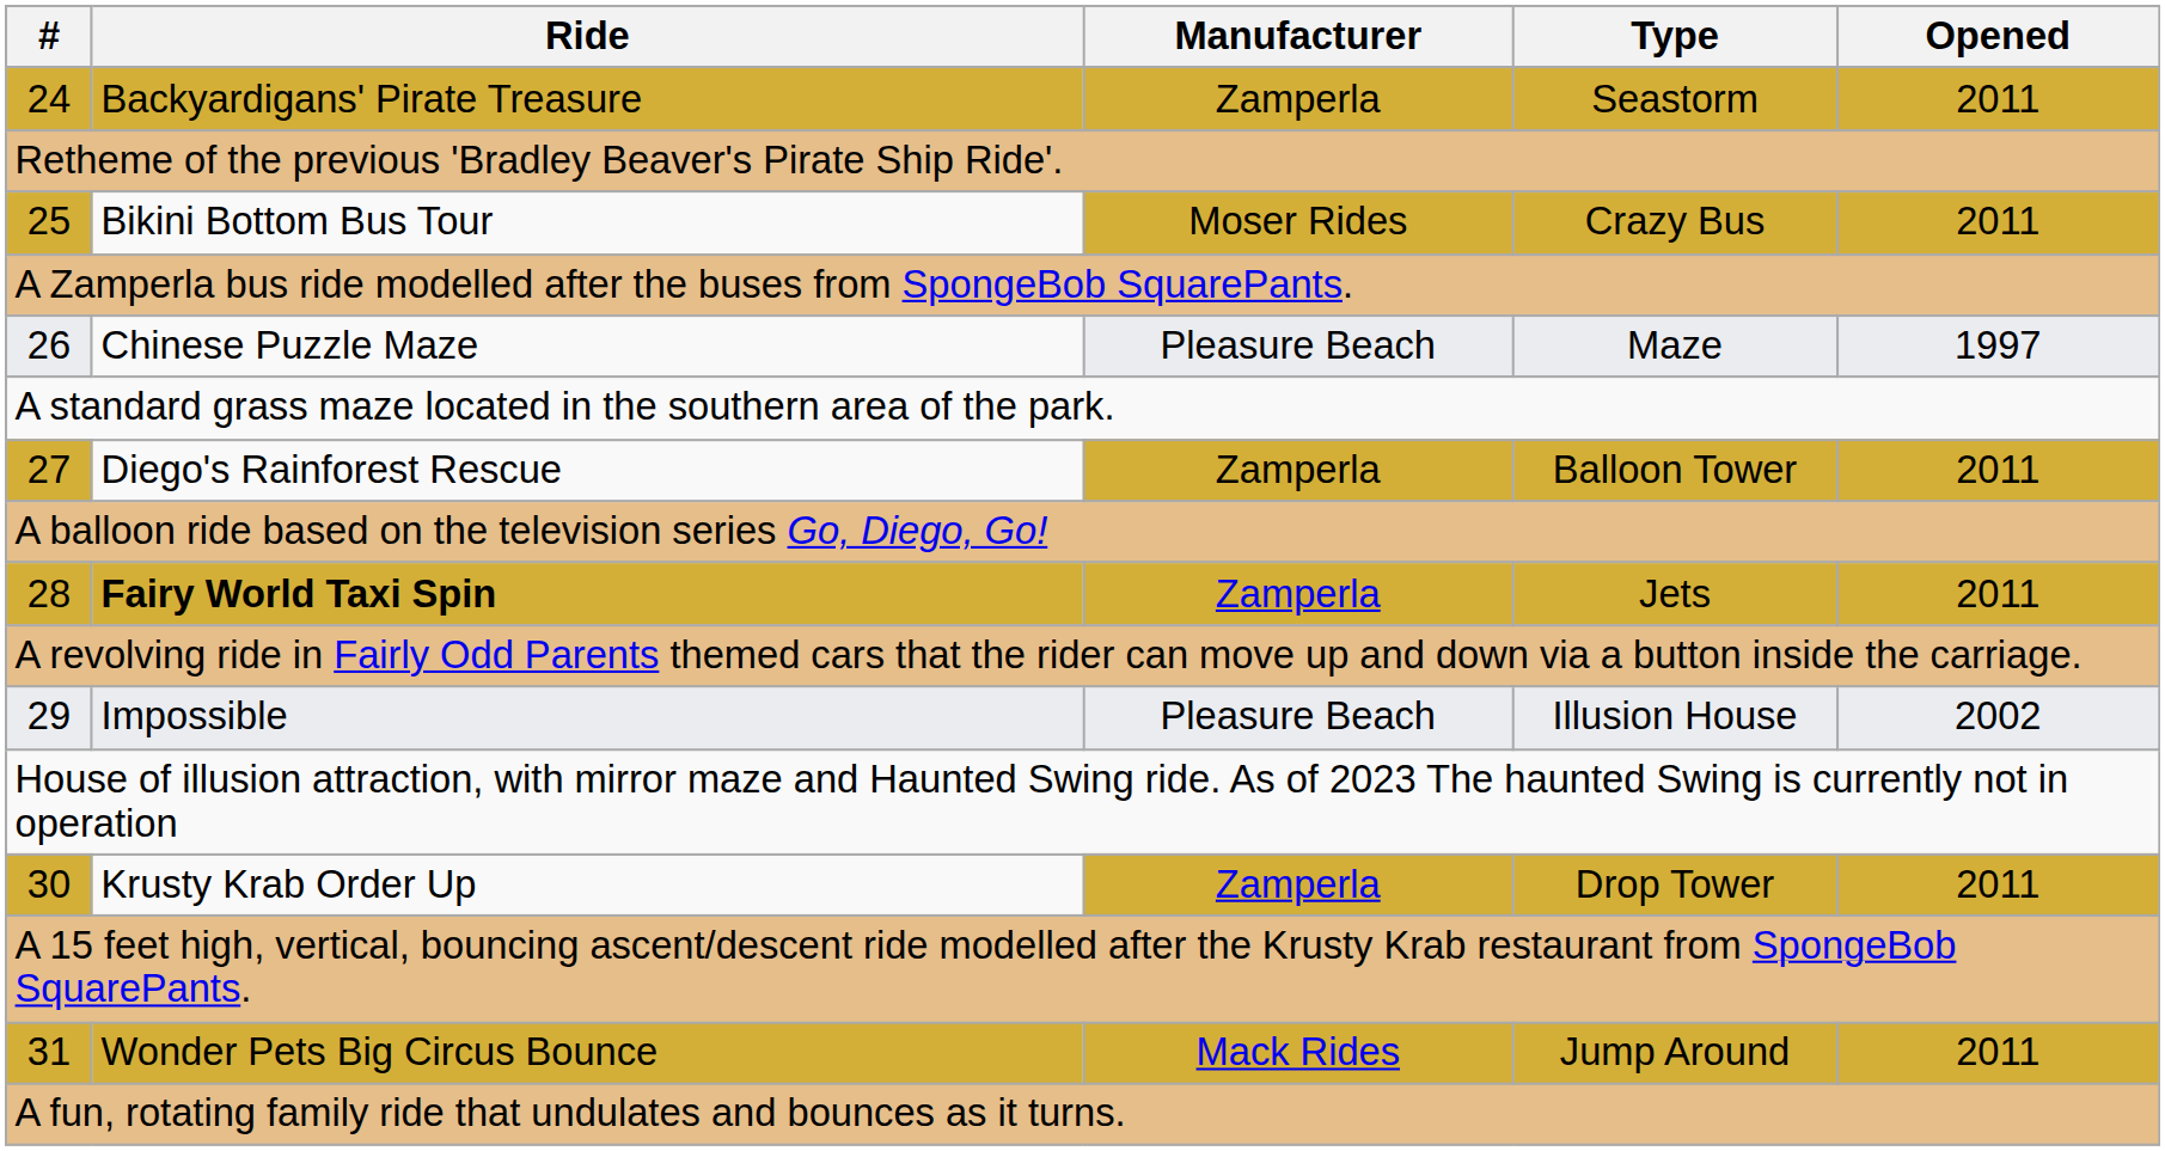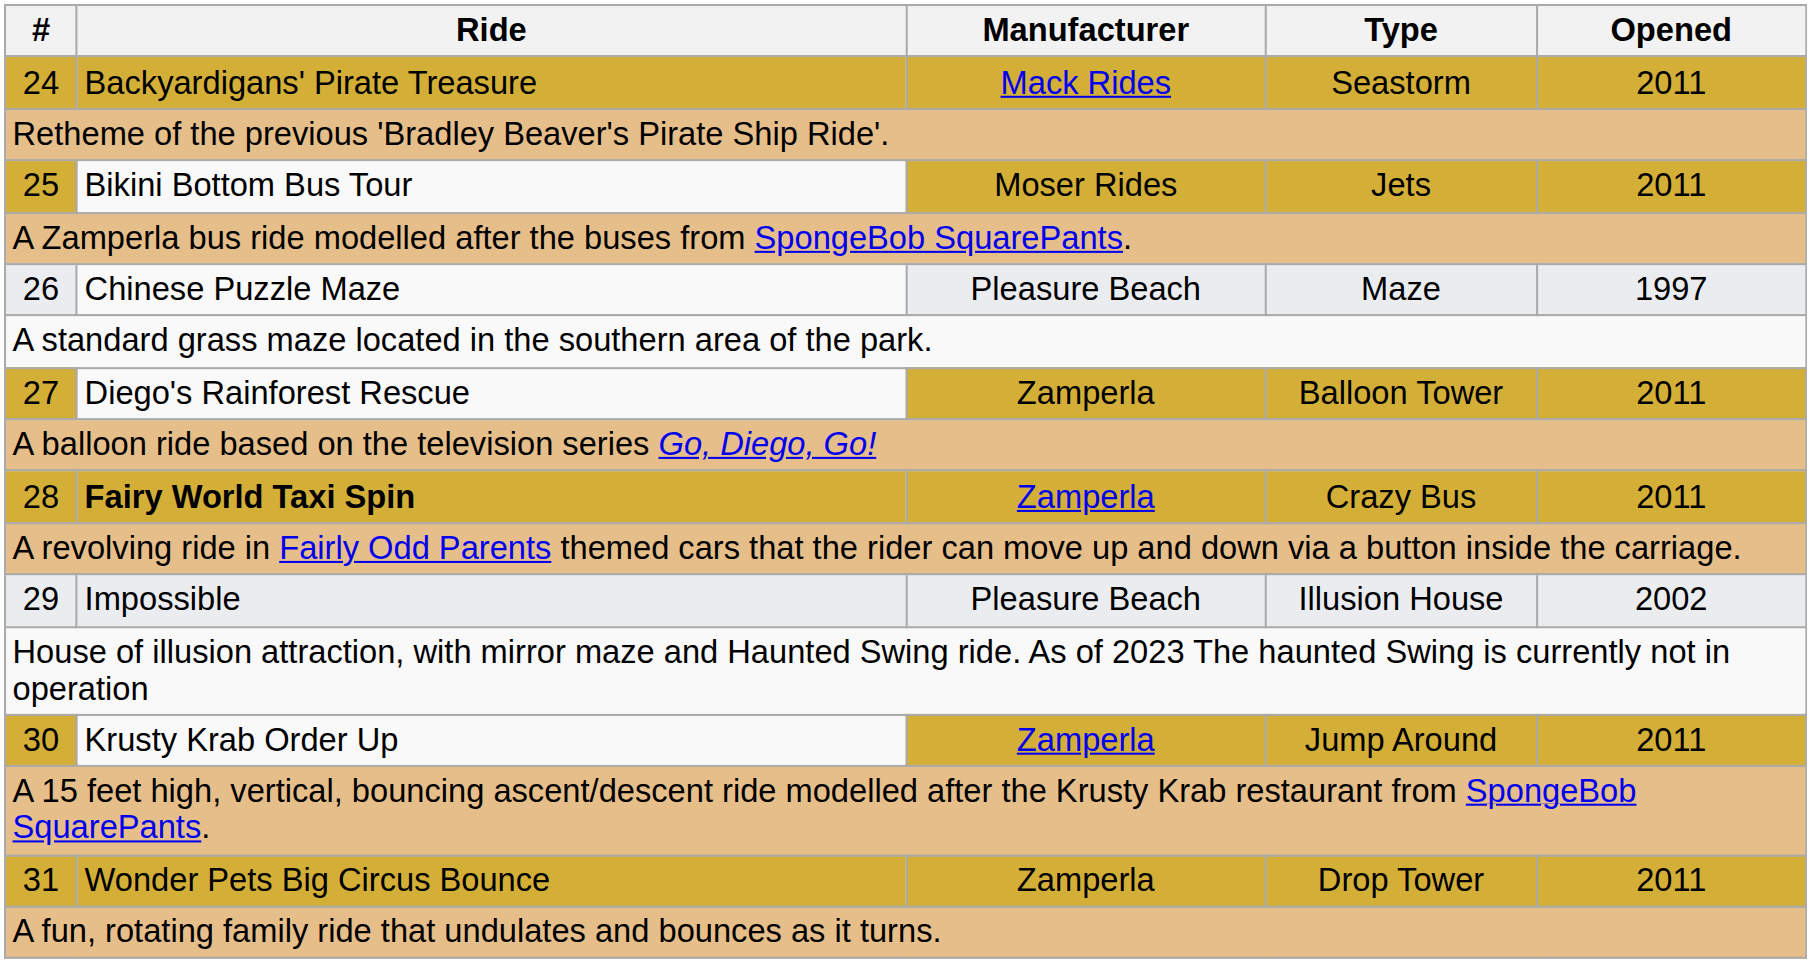 <table class="wikitable" style width="100%">
 <tr>
 <th style width="4%" style="background: #02AC5C;">#</th>
 <th style width="46%" style="text-align: left; background: #02AC5C;">Ride</th>
 <th style width="20%" style="background: #02AC5C;">Manufacturer</th>
 <th style width="15%" style="background: #02AC5C;">Type</th>
 <th style width="15%" style="background: #02AC5C;">Opened</th>
 </tr>
 <tr>
 <td colspan="1" style="background:#D4AF37; text-align: center;">24</td>
 <td colspan="1" style="background:#D4AF37;">Backyardigans' Pirate Treasure</td>
-<td colspan="1" style="background:#D4AF37; text-align: center;">Zamperla</td>
+<td colspan="1" style="background:#D4AF37; text-align: center;"><a href='#'>Mack Rides</a></td>
 <td colspan="1" style="background:#D4AF37; text-align: center;">Seastorm</td>
 <td colspan="1" style="background:#D4AF37; text-align: center;">2011</td>
 </tr>
 <tr>
 <td colspan="5" style="background:#E6BE8A; text-align: left;">Retheme of the previous 'Bradley Beaver's Pirate Ship Ride'.</td>
 </tr>
 <tr>
 <td colspan="1" style="background:#D4AF37; text-align: center;">25</td>
 <td colspan="1" style="text-align: left;" style="background:#D4AF37;">Bikini Bottom Bus Tour</td>
 <td colspan="1" style="background:#D4AF37; text-align: center;">Moser Rides</td>
-<td colspan="1" style="background:#D4AF37; text-align: center;">Crazy Bus</td>
+<td colspan="1" style="background:#D4AF37; text-align: center;">Jets</td>
 <td colspan="1" style="background:#D4AF37; text-align: center;">2011</td>
 </tr>
 <tr>
 <td colspan="5" style="background:#E6BE8A; text-align: left;">A Zamperla bus ride modelled after the buses from <a href='#'>SpongeBob SquarePants</a>.</td>
 </tr>
 <tr>
 <td colspan="1" style="background:#EAECF0; text-align: center;">26</td>
 <td colspan="1" style="text-align: left;" style="background:#EAECF0;">Chinese Puzzle Maze</td>
 <td colspan="1" style="background:#EAECF0; text-align: center;">Pleasure Beach</td>
 <td colspan="1" style="background:#EAECF0; text-align: center;">Maze</td>
 <td colspan="1" style="background:#EAECF0; text-align: center;">1997</td>
 </tr>
 <tr>
 <td colspan="5" style="text-align: left;">A standard grass maze located in the southern area of the park.</td>
 </tr>
 <tr>
 <td colspan="1" style="background:#D4AF37; text-align: center;">27</td>
 <td colspan="1" style="text-align: left;" style="background:#D4AF37;">Diego's Rainforest Rescue</td>
 <td colspan="1" style="background:#D4AF37; text-align: center;">Zamperla</td>
 <td colspan="1" style="background:#D4AF37; text-align: center;">Balloon Tower</td>
 <td colspan="1" style="background:#D4AF37; text-align: center;">2011</td>
 </tr>
 <tr>
 <td colspan="5" style="background:#E6BE8A; text-align: left;">A balloon ride based on the television series <em><a href='#'>Go, Diego, Go!</a></em></td>
 </tr>
 <tr>
 <td colspan="1" style="background:#D4AF37; text-align: center;">28</td>
 <td colspan="1" style="background:#D4AF37;"><strong>Fairy World Taxi Spin</strong></td>
 <td colspan="1" style="background:#D4AF37; text-align: center;"><a href='#'>Zamperla</a></td>
-<td colspan="1" style="background:#D4AF37; text-align: center;">Jets</td>
+<td colspan="1" style="background:#D4AF37; text-align: center;">Crazy Bus</td>
 <td colspan="1" style="background:#D4AF37; text-align: center;">2011</td>
 </tr>
 <tr>
 <td colspan="5" style="background:#E6BE8A; text-align: left;">A revolving ride in <a href='#'>Fairly Odd Parents</a> themed cars that the rider can move up and down via a button inside the carriage.</td>
 </tr>
 <tr>
 <td colspan="1" style="background:#EAECF0; text-align: center;">29</td>
 <td colspan="1" style="background:#EAECF0;">Impossible</td>
 <td colspan="1" style="background:#EAECF0; text-align: center;">Pleasure Beach</td>
 <td colspan="1" style="background:#EAECF0; text-align: center;">Illusion House</td>
 <td colspan="1" style="background:#EAECF0; text-align: center;">2002</td>
 </tr>
 <tr>
 <td colspan="5" style="text-align: left;">House of illusion attraction, with mirror maze and Haunted Swing ride. As of 2023 The haunted Swing is currently not in operation</td>
 </tr>
 <tr>
 <td colspan="1" style="background:#D4AF37; text-align: center;">30</td>
 <td colspan="1" style="text-align: left;" style="background:#D4AF37;">Krusty Krab Order Up</td>
 <td colspan="1" style="background:#D4AF37; text-align: center;"><a href='#'>Zamperla</a></td>
-<td colspan="1" style="background:#D4AF37; text-align: center;">Drop Tower</td>
+<td colspan="1" style="background:#D4AF37; text-align: center;">Jump Around</td>
 <td colspan="1" style="background:#D4AF37; text-align: center;">2011</td>
 </tr>
 <tr>
 <td colspan="5" style="background:#E6BE8A; text-align: left;">A 15 feet high, vertical, bouncing ascent/descent ride modelled after the Krusty Krab restaurant from <a href='#'>SpongeBob SquarePants</a>.</td>
 </tr>
 <tr>
 <td colspan="1" style="background:#D4AF37; text-align: center;">31</td>
 <td colspan="1" style="background:#D4AF37;">Wonder Pets Big Circus Bounce</td>
-<td colspan="1" style="background:#D4AF37; text-align: center;"><a href='#'>Mack Rides</a></td>
-<td colspan="1" style="background:#D4AF37; text-align: center;">Jump Around</td>
+<td colspan="1" style="background:#D4AF37; text-align: center;">Zamperla</td>
+<td colspan="1" style="background:#D4AF37; text-align: center;">Drop Tower</td>
 <td colspan="1" style="background:#D4AF37; text-align: center;">2011</td>
 </tr>
 <tr>
 <td colspan="5" style="background:#E6BE8A; text-align: left;">A fun, rotating family ride that undulates and bounces as it turns.</td>
 </tr>
 </table>
